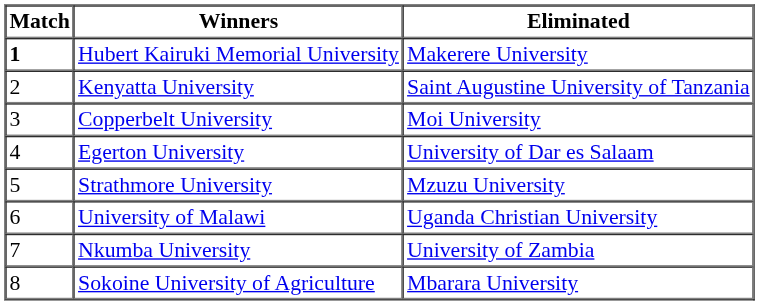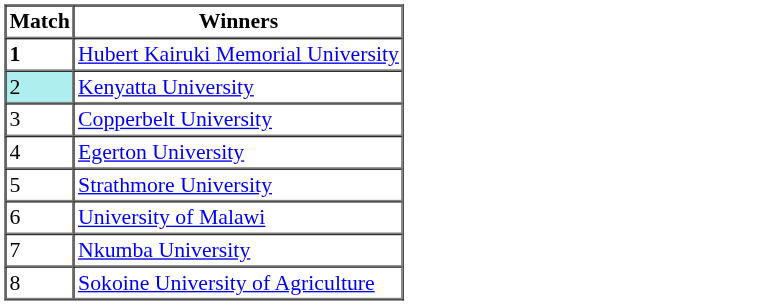 <table border=1 cellpadding=2 cellspacing=0>
 <tr>
 <th>Match</th>
 <th>Winners</th>
-<th>Eliminated</th>
 </tr>
 <tr>
 <td><strong>1</strong></td>
 <td><a href='#'>Hubert Kairuki Memorial University</a></td>
-<td><a href='#'>Makerere University</a></td>
 </tr>
 <tr>
-<td>2</td>
+<td style="background: paleturquoise;">2</td>
 <td><a href='#'>Kenyatta University</a></td>
-<td><a href='#'>Saint Augustine University of Tanzania</a></td>
 </tr>
 <tr>
 <td>3</td>
 <td><a href='#'>Copperbelt University</a></td>
-<td><a href='#'>Moi University</a></td>
 </tr>
 <tr>
 <td>4</td>
 <td><a href='#'>Egerton University</a></td>
-<td><a href='#'>University of Dar es Salaam</a></td>
 </tr>
 <tr>
 <td>5</td>
 <td><a href='#'>Strathmore University</a></td>
-<td><a href='#'>Mzuzu University</a></td>
 </tr>
 <tr>
 <td>6</td>
 <td><a href='#'>University of Malawi</a></td>
-<td><a href='#'>Uganda Christian University</a></td>
 </tr>
 <tr>
 <td>7</td>
 <td><a href='#'>Nkumba University</a></td>
-<td><a href='#'>University of Zambia</a></td>
 </tr>
 <tr>
 <td>8</td>
 <td><a href='#'>Sokoine University of Agriculture</a></td>
-<td><a href='#'>Mbarara University</a></td>
 </tr>
 </table>
